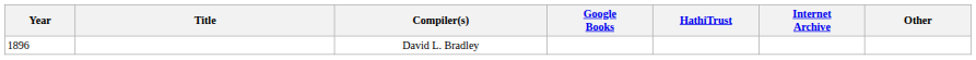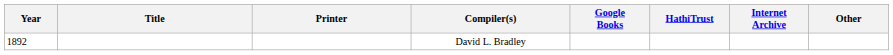 <table class="wikitable collapsible sortable" border="0" cellpadding="1" style="color:black; background-color: #FFFFFF; font-size: 90%; width:100%">
 <tr>
 <th>Year</th>
 <th>Title</th>
+<th>Printer</th>
 <th>Compiler(s)</th>
 <th><a href='#'>Google<br>Books</a></th>
 <th><a href='#'>HathiTrust</a></th>
 <th><a href='#'>Internet<br>Archive</a></th>
 <th>Other</th>
 </tr>
 <tr>
-<td width="6%">1896</td>
+<td width="6%">1892</td>
 <td width="22%" data-sort-value="bradley's reminiscenses 1896"></td>
+<td style="text-align:center" width="18%"></td>
 <td style="text-align:center" width="18%" data-sort-value="bradley 1896">David L. Bradley</td>
 <td style="text-align:center" width="9%"></td>
 <td style="text-align:center" width="9%" data-sort-value="library of congress 1896"></td>
 <td style="text-align:center" width="9%" data-sort-value="library of congress 1896"></td>
 <td style="text-align:center" width="9%"></td>
 </tr>
 </table>
